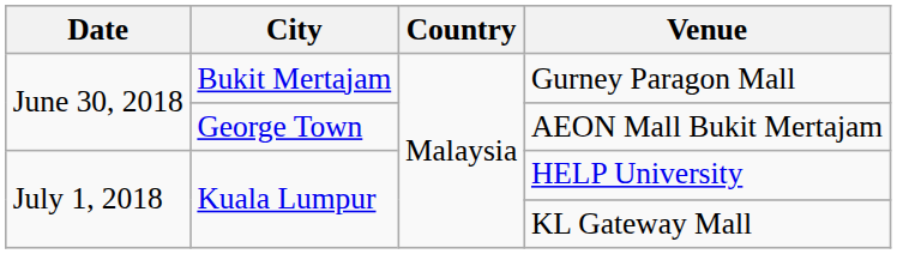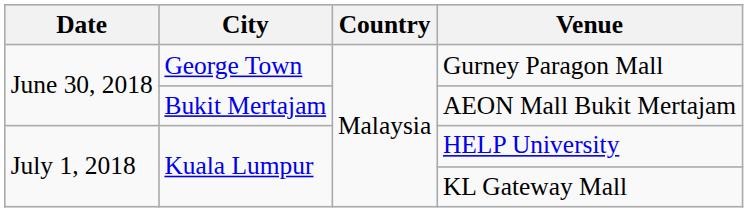 <table class="wikitable">
 <tr>
 <th>Date</th>
 <th>City</th>
 <th>Country</th>
 <th>Venue</th>
 </tr>
 <tr>
 <td rowspan="2">June 30, 2018</td>
-<td><a href='#'>Bukit Mertajam</a></td>
+<td><a href='#'>George Town</a></td>
 <td rowspan="4">Malaysia</td>
 <td>Gurney Paragon Mall</td>
 </tr>
 <tr>
-<td><a href='#'>George Town</a></td>
+<td><a href='#'>Bukit Mertajam</a></td>
 <td>AEON Mall Bukit Mertajam</td>
 </tr>
 <tr>
 <td rowspan="2">July 1, 2018</td>
 <td rowspan="2"><a href='#'>Kuala Lumpur</a></td>
 <td><a href='#'>HELP University</a></td>
 </tr>
 <tr>
 <td>KL Gateway Mall</td>
 </tr>
 </table>
